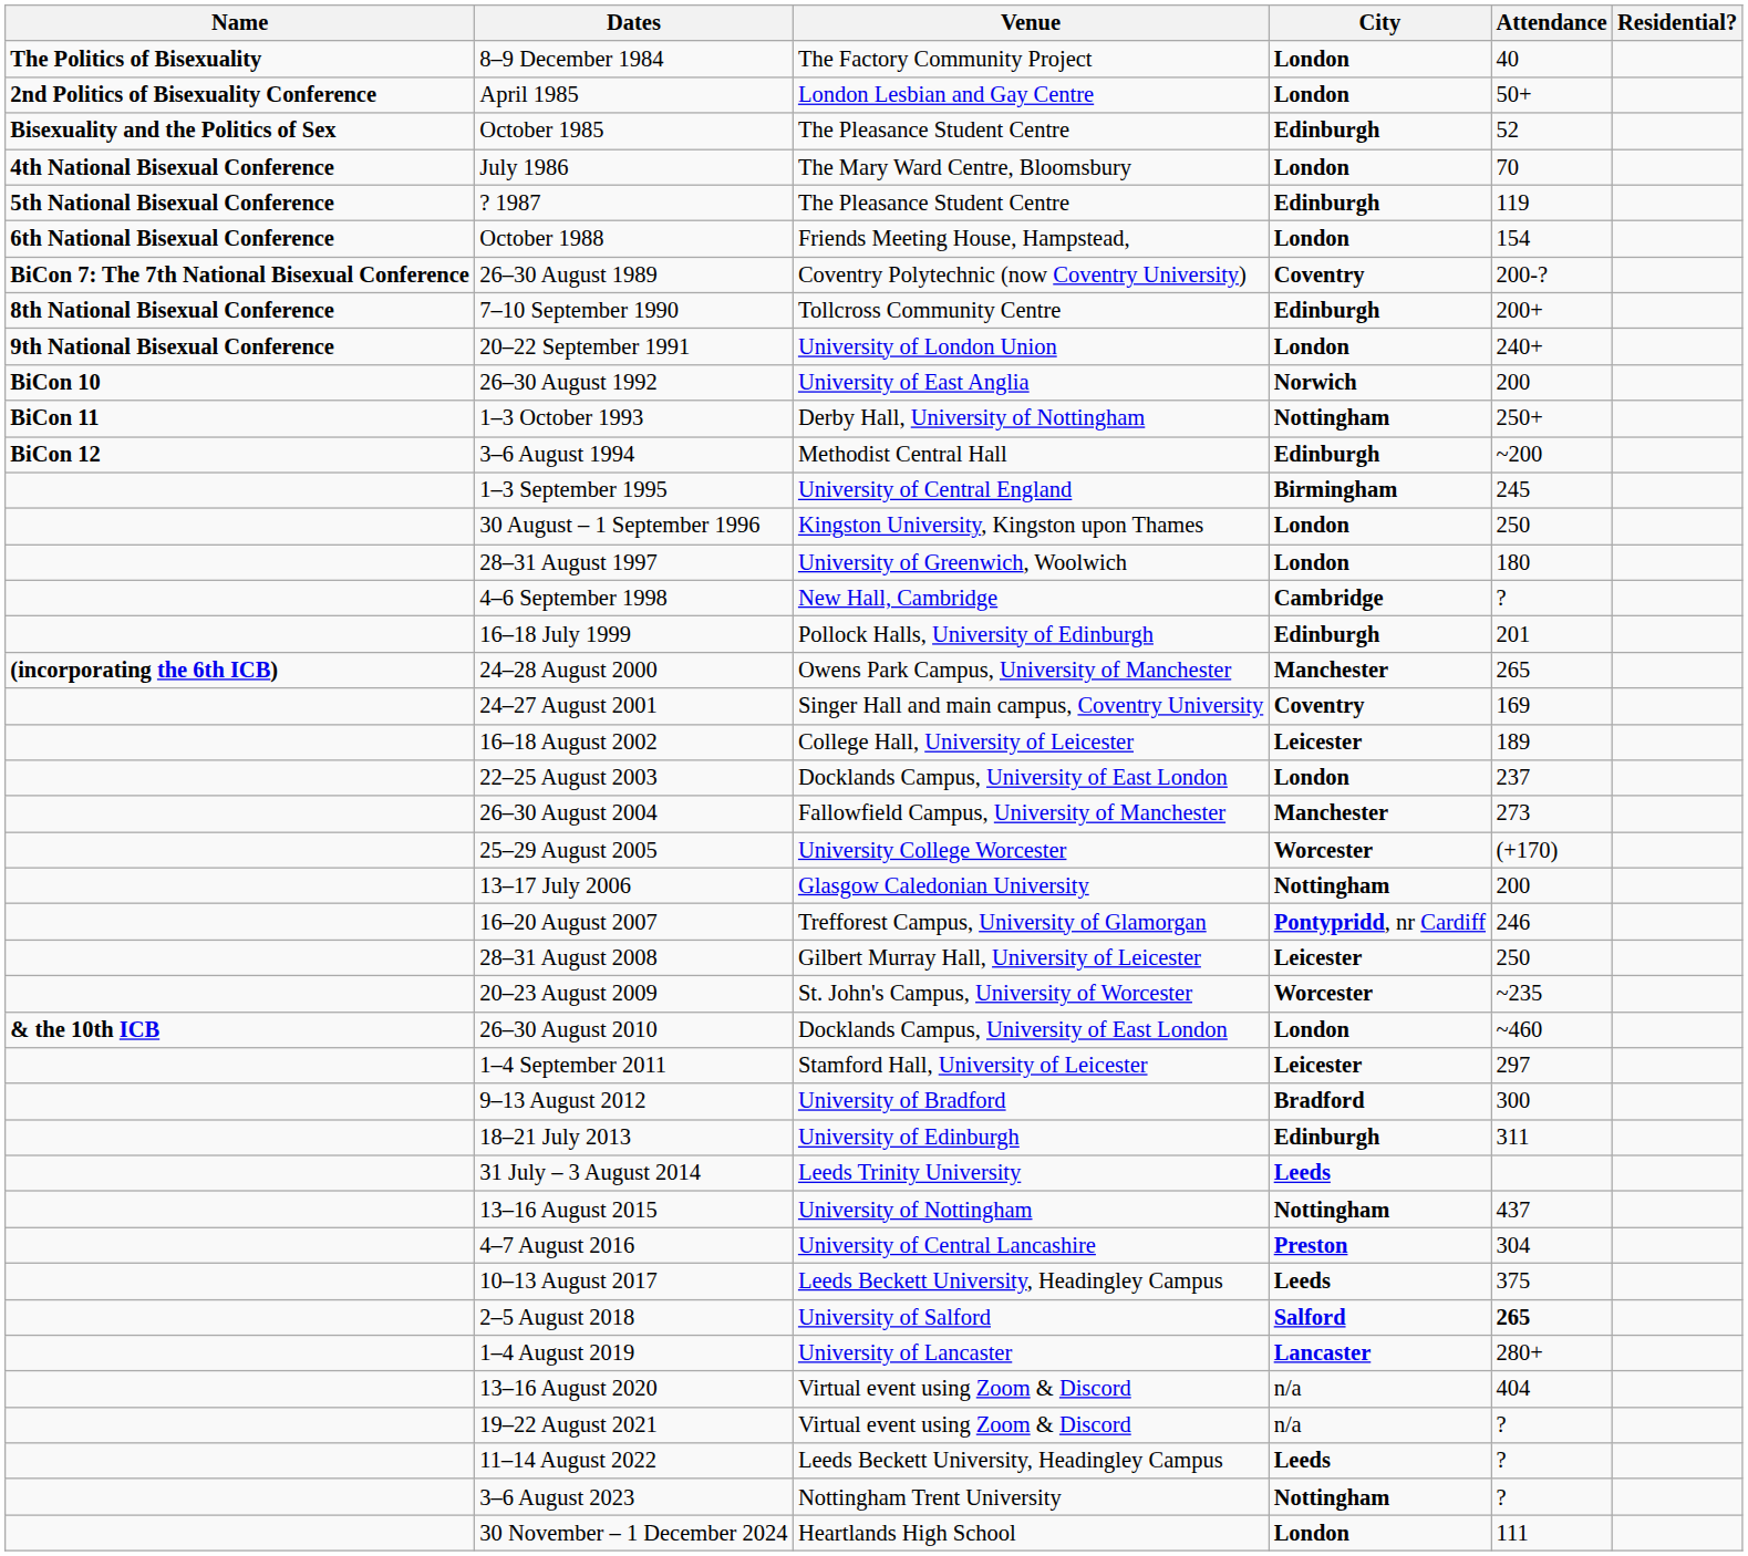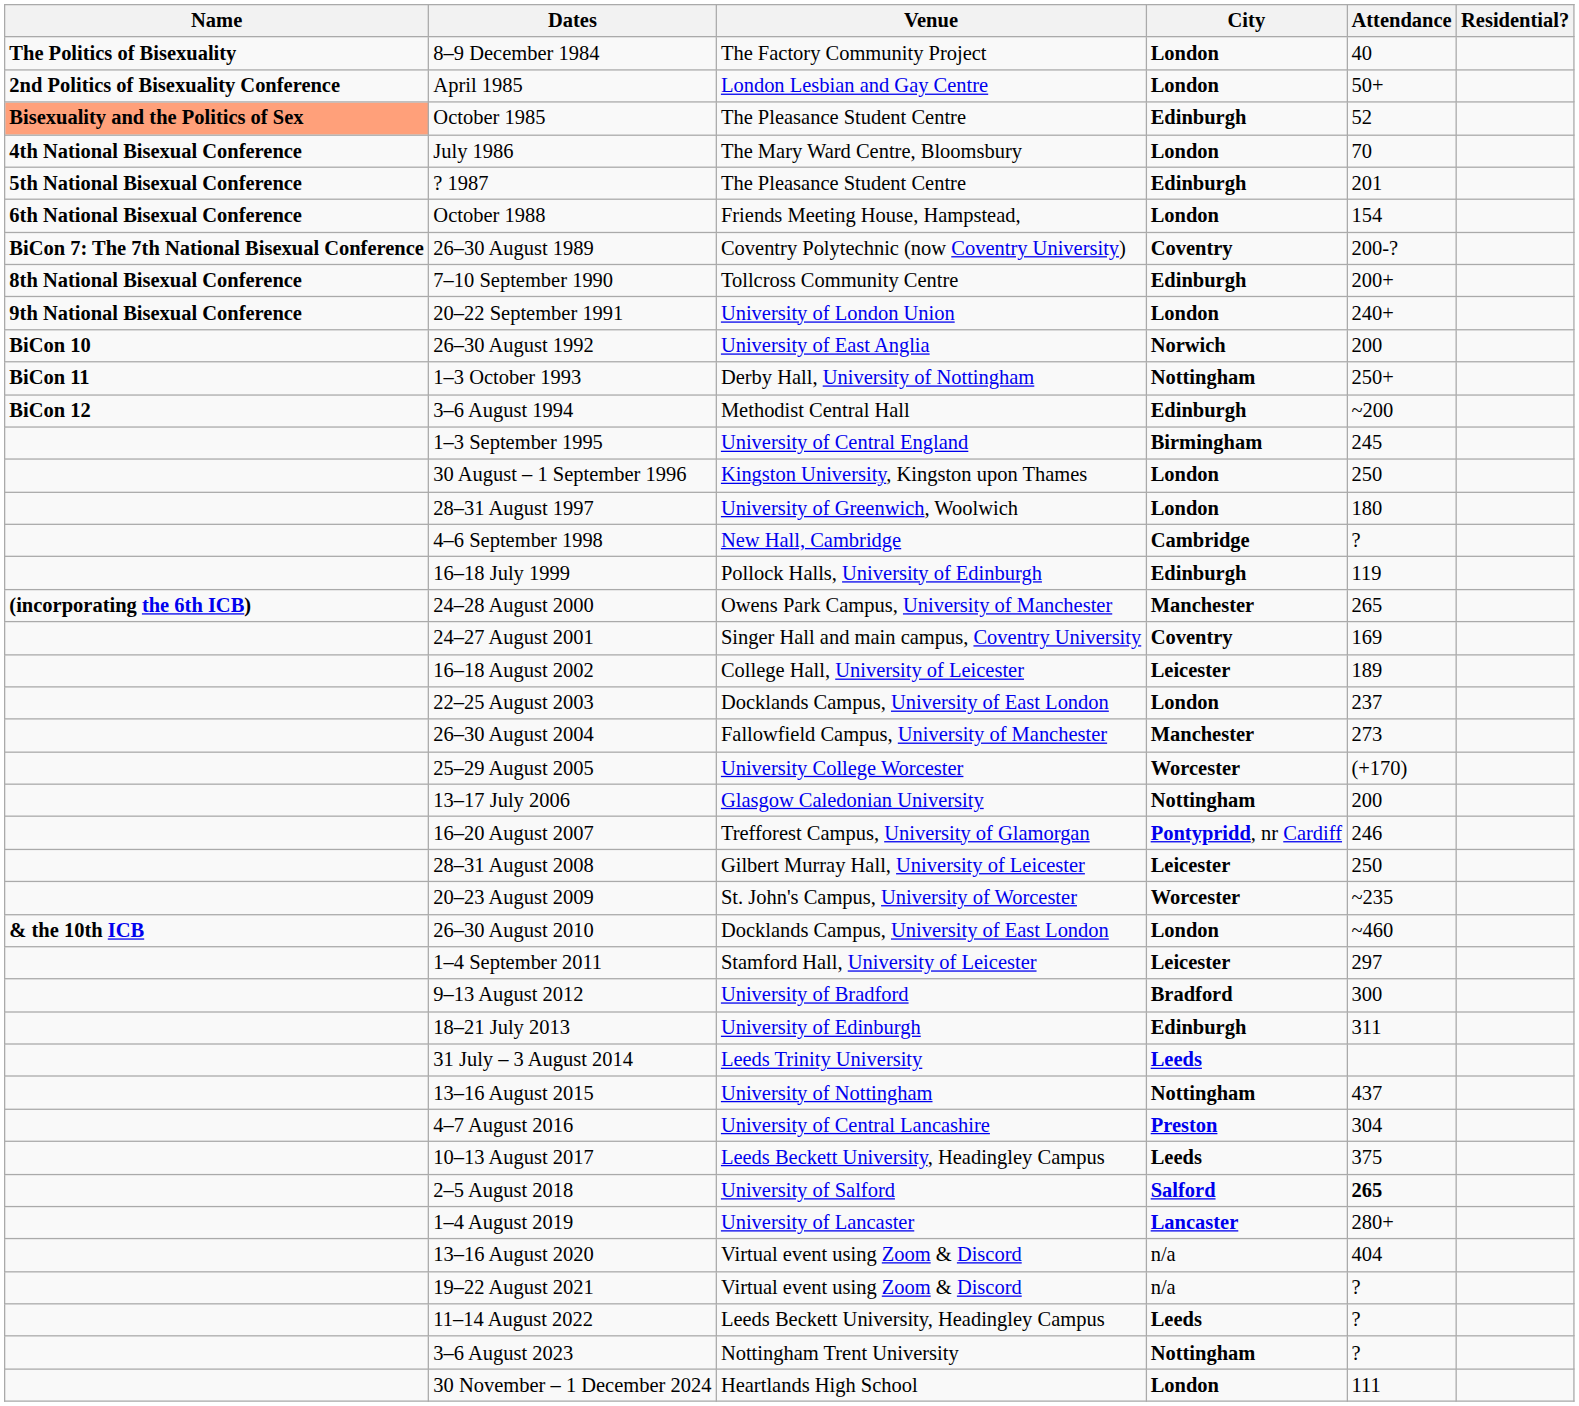 <table class="wikitable">
 <tr>
 <th>Name</th>
 <th>Dates</th>
 <th>Venue</th>
 <th>City</th>
 <th>Attendance</th>
 <th>Residential?</th>
 </tr>
 <tr>
 <td><strong>The Politics of Bisexuality</strong></td>
 <td>8–9 December 1984</td>
 <td>The Factory Community Project</td>
 <td><strong>London</strong></td>
 <td>40</td>
 <td></td>
 </tr>
 <tr>
 <td><strong>2nd Politics of Bisexuality Conference</strong></td>
 <td>April 1985</td>
 <td><a href='#'>London Lesbian and Gay Centre</a></td>
 <td><strong>London</strong></td>
 <td>50+</td>
 <td></td>
 </tr>
 <tr>
-<td><strong>Bisexuality and the Politics of Sex</strong></td>
+<td style="background: lightsalmon;"><strong>Bisexuality and the Politics of Sex</strong></td>
 <td>October 1985</td>
 <td>The Pleasance Student Centre</td>
 <td><strong>Edinburgh</strong></td>
 <td>52</td>
 <td></td>
 </tr>
 <tr>
 <td><strong>4th National Bisexual Conference</strong></td>
 <td>July 1986</td>
 <td>The Mary Ward Centre, Bloomsbury</td>
 <td><strong>London</strong></td>
 <td>70</td>
 <td></td>
 </tr>
 <tr>
 <td><strong>5th National Bisexual Conference</strong></td>
 <td>? 1987</td>
 <td>The Pleasance Student Centre</td>
 <td><strong>Edinburgh</strong></td>
-<td>119</td>
+<td>201</td>
 <td></td>
 </tr>
 <tr>
 <td><strong>6th National Bisexual Conference</strong></td>
 <td>October 1988</td>
 <td>Friends Meeting House, Hampstead,</td>
 <td><strong>London</strong></td>
 <td>154</td>
 <td></td>
 </tr>
 <tr>
 <td><strong>BiCon 7: The 7th National Bisexual Conference</strong></td>
 <td>26–30 August 1989</td>
 <td>Coventry Polytechnic (now <a href='#'>Coventry University</a>)</td>
 <td><strong>Coventry</strong></td>
 <td>200-?</td>
 <td></td>
 </tr>
 <tr>
 <td><strong>8th National Bisexual Conference</strong></td>
 <td>7–10 September 1990</td>
 <td>Tollcross Community Centre</td>
 <td><strong>Edinburgh</strong></td>
 <td>200+</td>
 <td></td>
 </tr>
 <tr>
 <td><strong>9th National Bisexual Conference</strong></td>
 <td>20–22 September 1991</td>
 <td><a href='#'>University of London Union</a></td>
 <td><strong>London</strong></td>
 <td>240+</td>
 <td></td>
 </tr>
 <tr>
 <td><strong>BiCon 10</strong></td>
 <td>26–30 August 1992</td>
 <td><a href='#'>University of East Anglia</a></td>
 <td><strong>Norwich</strong></td>
 <td>200</td>
 <td></td>
 </tr>
 <tr>
 <td><strong>BiCon 11</strong></td>
 <td>1–3 October 1993</td>
 <td>Derby Hall, <a href='#'>University of Nottingham</a></td>
 <td><strong>Nottingham</strong></td>
 <td>250+</td>
 <td></td>
 </tr>
 <tr>
 <td><strong>BiCon 12</strong></td>
 <td>3–6 August 1994</td>
 <td>Methodist Central Hall</td>
 <td><strong>Edinburgh</strong></td>
 <td>~200</td>
 <td></td>
 </tr>
 <tr>
 <td><strong> </strong></td>
 <td>1–3 September 1995</td>
 <td><a href='#'>University of Central England</a></td>
 <td><strong>Birmingham</strong></td>
 <td>245</td>
 <td></td>
 </tr>
 <tr>
 <td><strong></strong></td>
 <td>30 August – 1 September 1996</td>
 <td><a href='#'>Kingston University</a>, Kingston upon Thames</td>
 <td><strong>London</strong></td>
 <td>250</td>
 <td></td>
 </tr>
 <tr>
 <td><strong></strong></td>
 <td>28–31 August 1997</td>
 <td><a href='#'>University of Greenwich</a>, Woolwich</td>
 <td><strong>London</strong></td>
 <td>180</td>
 <td></td>
 </tr>
 <tr>
 <td><strong></strong></td>
 <td>4–6 September 1998</td>
 <td><a href='#'>New Hall, Cambridge</a></td>
 <td><strong>Cambridge</strong></td>
 <td>?</td>
 <td></td>
 </tr>
 <tr>
 <td><strong></strong></td>
 <td>16–18 July 1999</td>
 <td>Pollock Halls, <a href='#'>University of Edinburgh</a></td>
 <td><strong>Edinburgh</strong></td>
-<td>201</td>
+<td>119</td>
 <td></td>
 </tr>
 <tr>
 <td><strong> (incorporating <a href='#'>the 6th ICB</a>)</strong></td>
 <td>24–28 August 2000</td>
 <td>Owens Park Campus, <a href='#'>University of Manchester</a></td>
 <td><strong>Manchester</strong></td>
 <td>265</td>
 <td></td>
 </tr>
 <tr>
 <td><strong></strong></td>
 <td>24–27 August 2001</td>
 <td>Singer Hall and main campus, <a href='#'>Coventry University</a></td>
 <td><strong>Coventry</strong></td>
 <td>169</td>
 <td></td>
 </tr>
 <tr>
 <td><strong></strong></td>
 <td>16–18 August 2002</td>
 <td>College Hall, <a href='#'>University of Leicester</a></td>
 <td><strong>Leicester</strong></td>
 <td>189</td>
 <td></td>
 </tr>
 <tr>
 <td><strong></strong></td>
 <td>22–25 August 2003</td>
 <td>Docklands Campus, <a href='#'>University of East London</a></td>
 <td><strong>London</strong></td>
 <td>237</td>
 <td></td>
 </tr>
 <tr>
 <td><strong></strong></td>
 <td>26–30 August 2004</td>
 <td>Fallowfield Campus, <a href='#'>University of Manchester</a></td>
 <td><strong>Manchester</strong></td>
 <td>273</td>
 <td></td>
 </tr>
 <tr>
 <td><strong></strong></td>
 <td>25–29 August 2005</td>
 <td><a href='#'>University College Worcester</a></td>
 <td><strong>Worcester</strong></td>
 <td>(+170)</td>
 <td></td>
 </tr>
 <tr>
 <td><strong></strong></td>
 <td>13–17 July 2006</td>
 <td><a href='#'>Glasgow Caledonian University</a></td>
 <td><strong>Nottingham</strong></td>
 <td>200</td>
 <td></td>
 </tr>
 <tr>
 <td><strong></strong></td>
 <td>16–20 August 2007</td>
 <td>Trefforest Campus, <a href='#'>University of Glamorgan</a></td>
 <td><strong><a href='#'>Pontypridd</a></strong>, nr <a href='#'>Cardiff</a></td>
 <td>246</td>
 <td></td>
 </tr>
 <tr>
 <td><strong></strong></td>
 <td>28–31 August 2008</td>
 <td>Gilbert Murray Hall, <a href='#'>University of Leicester</a></td>
 <td><strong>Leicester</strong></td>
 <td>250</td>
 <td></td>
 </tr>
 <tr>
 <td><strong></strong></td>
 <td>20–23 August 2009</td>
 <td>St. John's Campus, <a href='#'>University of Worcester</a></td>
 <td><strong>Worcester</strong></td>
 <td>~235</td>
 <td></td>
 </tr>
 <tr>
 <td><strong></strong> <strong>& the 10th <a href='#'>ICB</a></strong></td>
 <td>26–30 August 2010</td>
 <td>Docklands Campus, <a href='#'>University of East London</a></td>
 <td><strong>London</strong></td>
 <td>~460</td>
 <td></td>
 </tr>
 <tr>
 <td><strong></strong></td>
 <td>1–4 September 2011</td>
 <td>Stamford Hall, <a href='#'>University of Leicester</a></td>
 <td><strong>Leicester</strong></td>
 <td>297</td>
 <td></td>
 </tr>
 <tr>
 <td><strong></strong></td>
 <td>9–13 August 2012</td>
 <td><a href='#'>University of Bradford</a></td>
 <td><strong>Bradford</strong></td>
 <td>300</td>
 <td></td>
 </tr>
 <tr>
 <td><strong></strong></td>
 <td>18–21 July 2013</td>
 <td><a href='#'>University of Edinburgh</a></td>
 <td><strong>Edinburgh</strong></td>
 <td>311</td>
 <td></td>
 </tr>
 <tr>
 <td><strong></strong></td>
 <td>31 July – 3 August 2014</td>
 <td><a href='#'>Leeds Trinity University</a></td>
 <td><strong><a href='#'>Leeds</a></strong></td>
 <td></td>
 <td></td>
 </tr>
 <tr>
 <td><strong></strong></td>
 <td>13–16 August 2015</td>
 <td><a href='#'>University of Nottingham</a></td>
 <td><strong>Nottingham</strong></td>
 <td>437</td>
 <td></td>
 </tr>
 <tr>
 <td><strong></strong></td>
 <td>4–7 August 2016</td>
 <td><a href='#'>University of Central Lancashire</a></td>
 <td><strong><a href='#'>Preston</a></strong></td>
 <td>304</td>
 <td></td>
 </tr>
 <tr>
 <td><strong></strong></td>
 <td>10–13 August 2017</td>
 <td><a href='#'>Leeds Beckett University</a>, Headingley Campus</td>
 <td><strong>Leeds</strong></td>
 <td>375</td>
 <td></td>
 </tr>
 <tr>
 <td><strong></strong></td>
 <td>2–5 August 2018</td>
 <td><a href='#'>University of Salford</a></td>
 <td><strong><a href='#'>Salford</a></strong></td>
 <td><strong>265</strong></td>
 <td></td>
 </tr>
 <tr>
 <td><strong></strong></td>
 <td>1–4 August 2019</td>
 <td><a href='#'>University of Lancaster</a></td>
 <td><strong><a href='#'>Lancaster</a></strong></td>
 <td>280+</td>
 <td></td>
 </tr>
 <tr>
 <td><strong></strong></td>
 <td>13–16 August 2020</td>
 <td>Virtual event using <a href='#'>Zoom</a> & <a href='#'>Discord</a></td>
 <td>n/a</td>
 <td>404</td>
 <td></td>
 </tr>
 <tr>
 <td><strong></strong></td>
 <td>19–22 August 2021</td>
 <td>Virtual event using <a href='#'>Zoom</a> & <a href='#'>Discord</a></td>
 <td>n/a</td>
 <td>?</td>
 <td></td>
 </tr>
 <tr>
 <td><strong></strong></td>
 <td>11–14 August 2022</td>
 <td>Leeds Beckett University, Headingley Campus</td>
 <td><strong>Leeds</strong></td>
 <td>?</td>
 <td></td>
 </tr>
 <tr>
 <td><strong></strong></td>
 <td>3–6 August 2023</td>
 <td>Nottingham Trent University</td>
 <td><strong>Nottingham</strong></td>
 <td>?</td>
 <td></td>
 </tr>
 <tr>
 <td><strong></strong></td>
 <td>30 November – 1 December 2024</td>
 <td>Heartlands High School</td>
 <td><strong>London</strong></td>
 <td>111</td>
 <td></td>
 </tr>
 </table>
